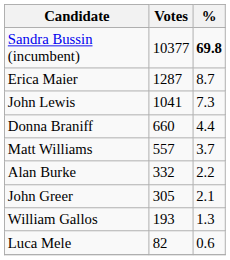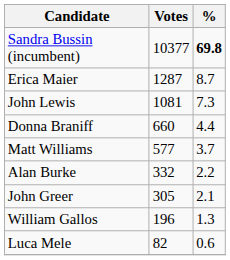 <table class="wikitable">
 <tr>
 <th bgcolor="#DDDDFF" width="150px">Candidate</th>
 <th bgcolor="#DDDDFF">Votes</th>
 <th bgcolor="#DDDDFF">%</th>
 </tr>
 <tr>
 <td><a href='#'>Sandra Bussin</a> (incumbent)</td>
 <td>10377</td>
 <td><strong>69.8</strong></td>
 </tr>
 <tr>
 <td>Erica Maier</td>
 <td>1287</td>
 <td>8.7</td>
 </tr>
 <tr>
 <td>John Lewis</td>
-<td>1041</td>
+<td>1081</td>
 <td>7.3</td>
 </tr>
 <tr>
 <td>Donna Braniff</td>
 <td>660</td>
 <td>4.4</td>
 </tr>
 <tr>
 <td>Matt Williams</td>
-<td>557</td>
+<td>577</td>
 <td>3.7</td>
 </tr>
 <tr>
 <td>Alan Burke</td>
 <td>332</td>
 <td>2.2</td>
 </tr>
 <tr>
 <td>John Greer</td>
 <td>305</td>
 <td>2.1</td>
 </tr>
 <tr>
 <td>William Gallos</td>
-<td>193</td>
+<td>196</td>
 <td>1.3</td>
 </tr>
 <tr>
 <td>Luca Mele</td>
 <td>82</td>
 <td>0.6</td>
 </tr>
 <tr>
 </tr>
 </table>
